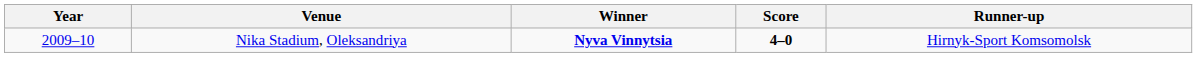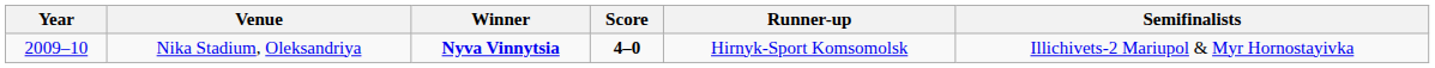 <table class="wikitable" width=100% style="text-align: center;">
 <tr>
 <th>Year</th>
 <th>Venue</th>
 <th>Winner</th>
 <th>Score</th>
 <th>Runner-up</th>
+<th>Semifinalists</th>
 </tr>
 <tr>
 <td><a href='#'>2009–10</a></td>
 <td><a href='#'>Nika Stadium</a>, <a href='#'>Oleksandriya</a></td>
 <td><strong><a href='#'>Nyva Vinnytsia</a></strong></td>
 <td><strong>4–0</strong></td>
 <td><a href='#'>Hirnyk-Sport Komsomolsk</a></td>
+<td><a href='#'>Illichivets-2 Mariupol</a> & <a href='#'>Myr Hornostayivka</a></td>
 </tr>
 </table>
